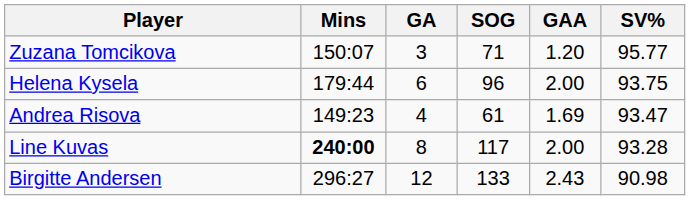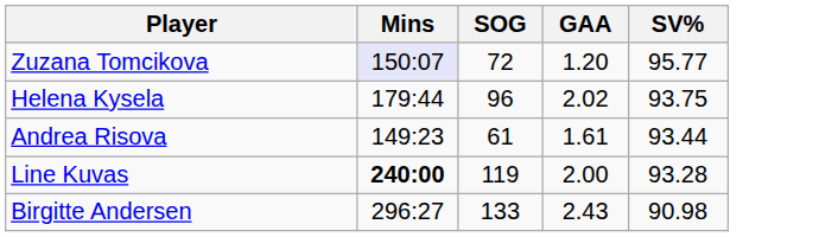 <table class="wikitable sortable" style="text-align:center;">
 <tr>
 <th width="230px">Player</th>
 <th width="60px">Mins</th>
-<th width="50px">GA</th>
 <th width="50px">SOG</th>
 <th width="50px">GAA</th>
 <th width="60px">SV%</th>
 </tr>
 <tr align=center>
 <td align=left> <a href='#'>Zuzana Tomcikova</a></td>
-<td>150:07</td>
-<td>3</td>
-<td>71</td>
+<td style="background: lavender;">150:07</td>
+<td>72</td>
 <td>1.20</td>
 <td>95.77</td>
 </tr>
 <tr align=center>
 <td align=left> <a href='#'>Helena Kysela</a></td>
 <td>179:44</td>
-<td>6</td>
 <td>96</td>
-<td>2.00</td>
+<td>2.02</td>
 <td>93.75</td>
 </tr>
 <tr align=center>
 <td align=left> <a href='#'>Andrea Risova</a></td>
 <td>149:23</td>
-<td>4</td>
 <td>61</td>
-<td>1.69</td>
-<td>93.47</td>
+<td>1.61</td>
+<td>93.44</td>
 </tr>
 <tr align=center>
 <td align=left> <a href='#'>Line Kuvas</a></td>
 <td><strong>240:00</strong></td>
-<td>8</td>
-<td>117</td>
+<td>119</td>
 <td>2.00</td>
 <td>93.28</td>
 </tr>
 <tr align=center>
 <td align=left> <a href='#'>Birgitte Andersen</a></td>
 <td>296:27</td>
-<td>12</td>
 <td>133</td>
 <td>2.43</td>
 <td>90.98</td>
 </tr>
 </table>
